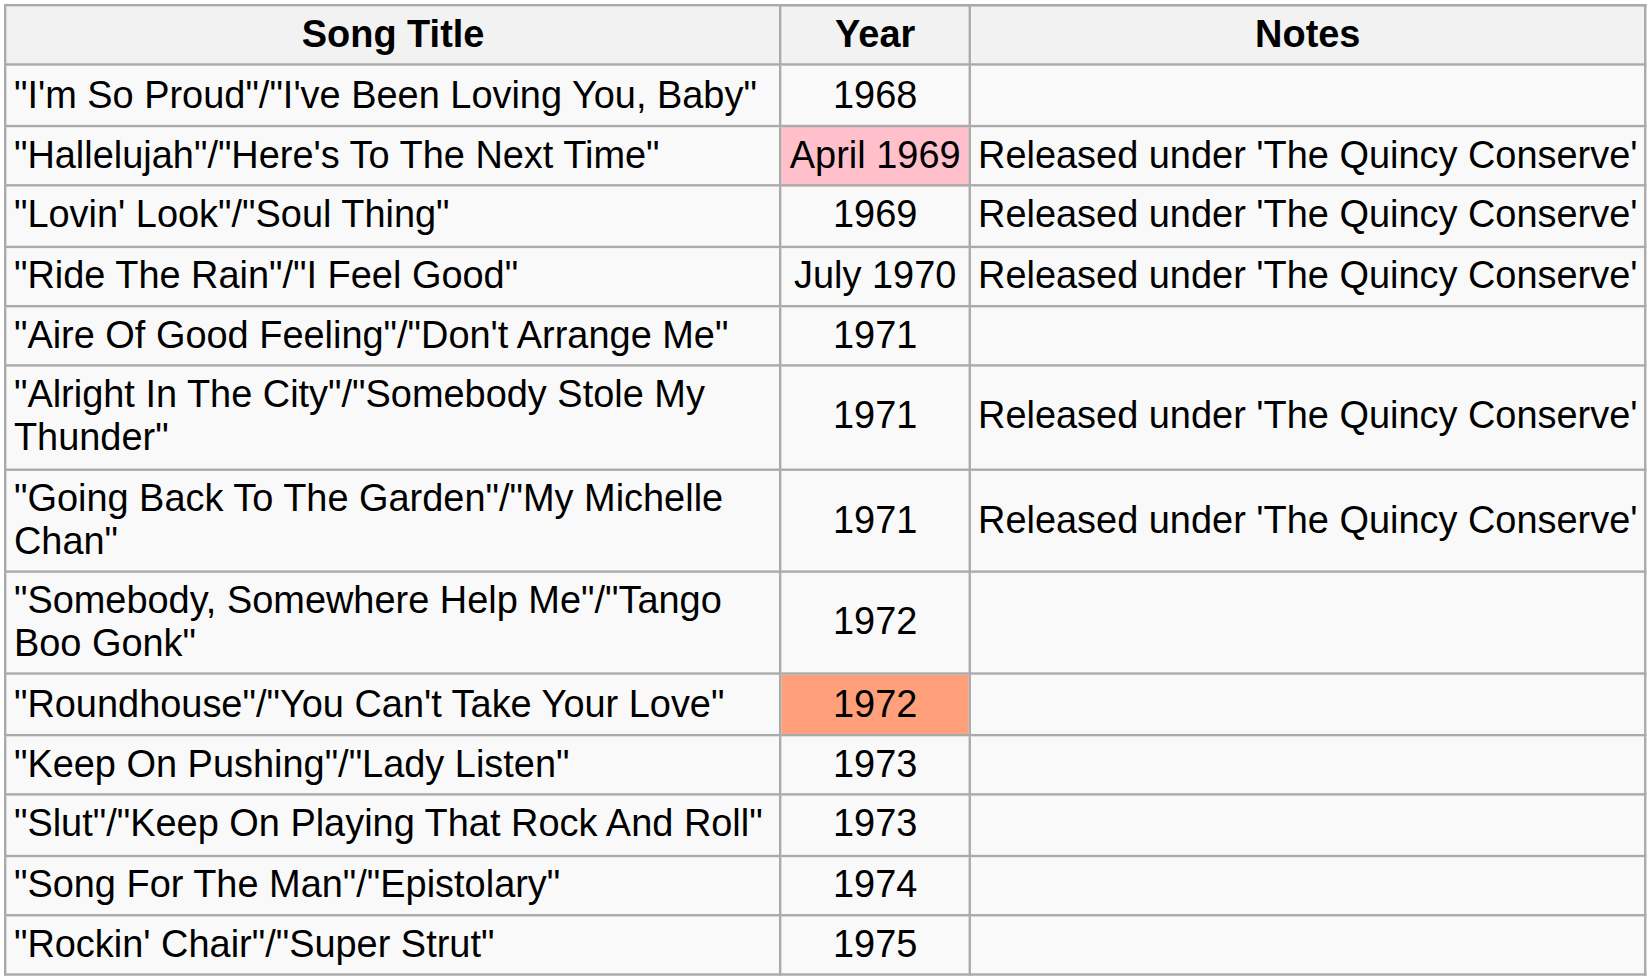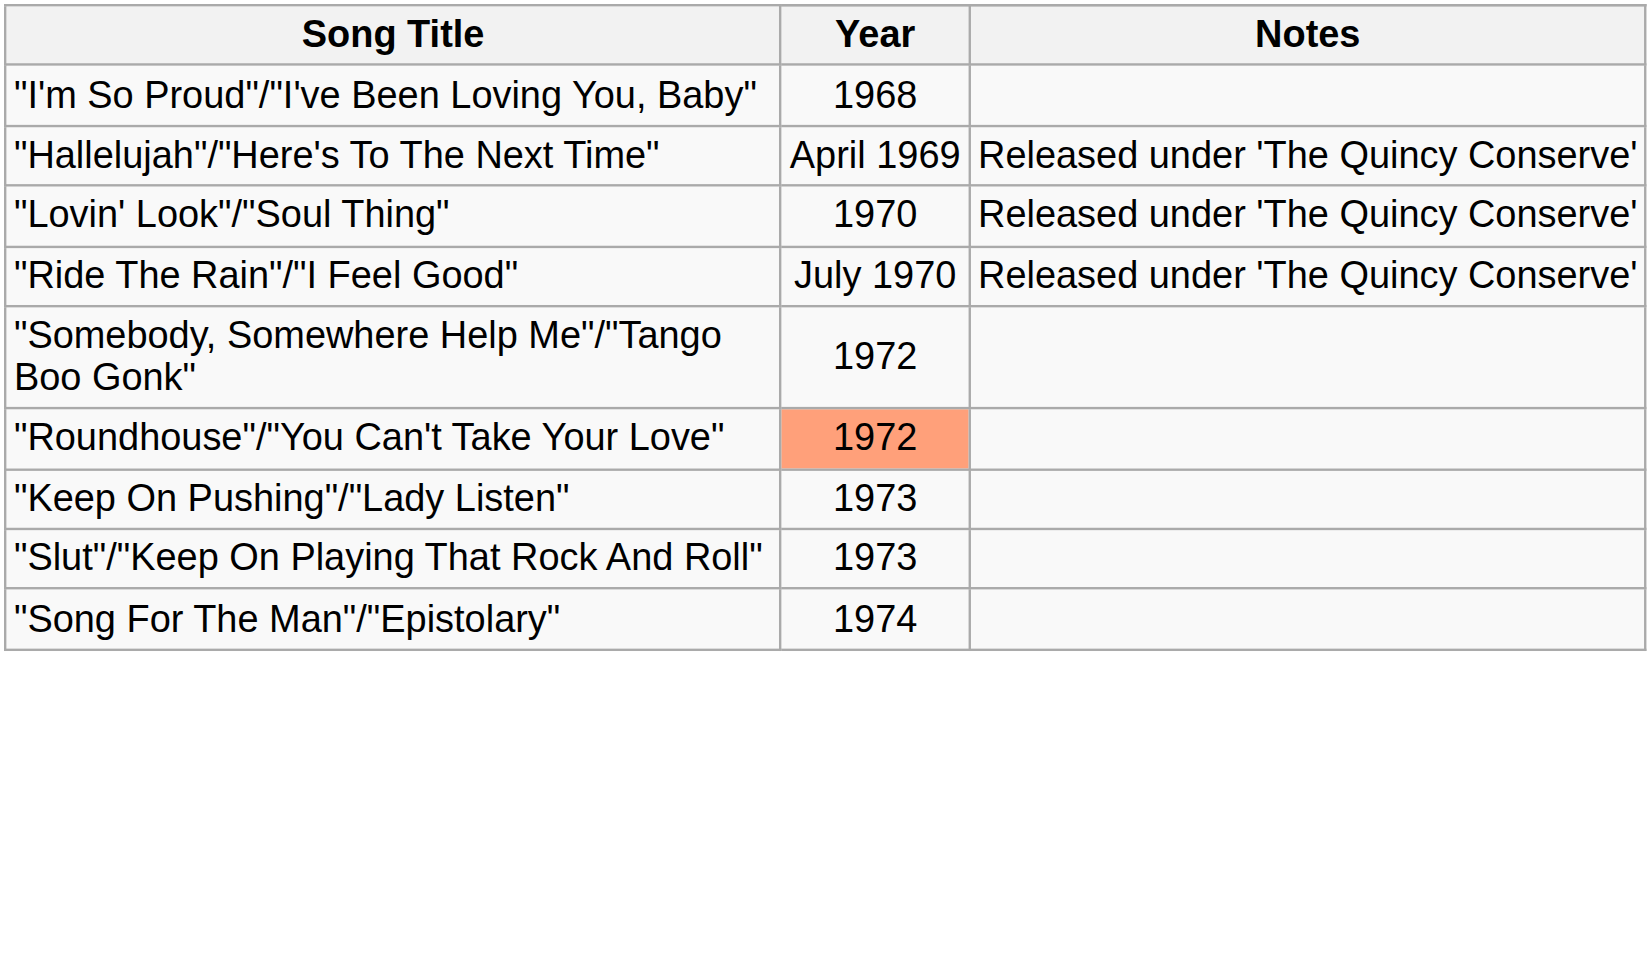 <table class="wikitable">
 <tr>
 <th scope="col" rowspan="2" style="width:20em;">Song Title<br></th>
 </tr>
 <tr>
 <th>Year</th>
 <th>Notes</th>
 </tr>
 <tr>
 <td>"I'm So Proud"/"I've Been Loving You, Baby"</td>
 <td align="center">1968</td>
 <td></td>
 </tr>
 <tr>
 <td>"Hallelujah"/"Here's To The Next Time"</td>
-<td align="center" style="background: pink;">April 1969</td>
+<td align="center">April 1969</td>
 <td>Released under 'The Quincy Conserve'</td>
 </tr>
 <tr>
 <td>"Lovin' Look"/"Soul Thing"</td>
-<td align="center">1969</td>
+<td align="center">1970</td>
 <td>Released under 'The Quincy Conserve'</td>
 </tr>
 <tr>
 <td>"Ride The Rain"/"I Feel Good"</td>
 <td align="center">July 1970</td>
-<td>Released under 'The Quincy Conserve'</td>
-</tr>
-<tr>
-<td>"Aire Of Good Feeling"/"Don't Arrange Me"</td>
-<td align="center">1971</td>
-<td></td>
-</tr>
-<tr>
-<td>"Alright In The City"/"Somebody Stole My Thunder"</td>
-<td align="center">1971</td>
-<td>Released under 'The Quincy Conserve'</td>
-</tr>
-<tr>
-<td>"Going Back To The Garden"/"My Michelle Chan"</td>
-<td align="center">1971</td>
 <td>Released under 'The Quincy Conserve'</td>
 </tr>
 <tr>
 <td>"Somebody, Somewhere Help Me"/"Tango Boo Gonk"</td>
 <td align="center">1972</td>
 <td></td>
 </tr>
 <tr>
 <td>"Roundhouse"/"You Can't Take Your Love"</td>
 <td align="center" style="background: lightsalmon;">1972</td>
 <td></td>
 </tr>
 <tr>
 <td>"Keep On Pushing"/"Lady Listen"</td>
 <td align="center">1973</td>
 <td></td>
 </tr>
 <tr>
 <td>"Slut"/"Keep On Playing That Rock And Roll"</td>
 <td align="center">1973</td>
 <td></td>
 </tr>
 <tr>
 <td>"Song For The Man"/"Epistolary"</td>
 <td align="center">1974</td>
 <td></td>
 </tr>
-<tr>
-<td>"Rockin' Chair"/"Super Strut"</td>
-<td align="center">1975</td>
-<td></td>
-</tr>
 </table>
